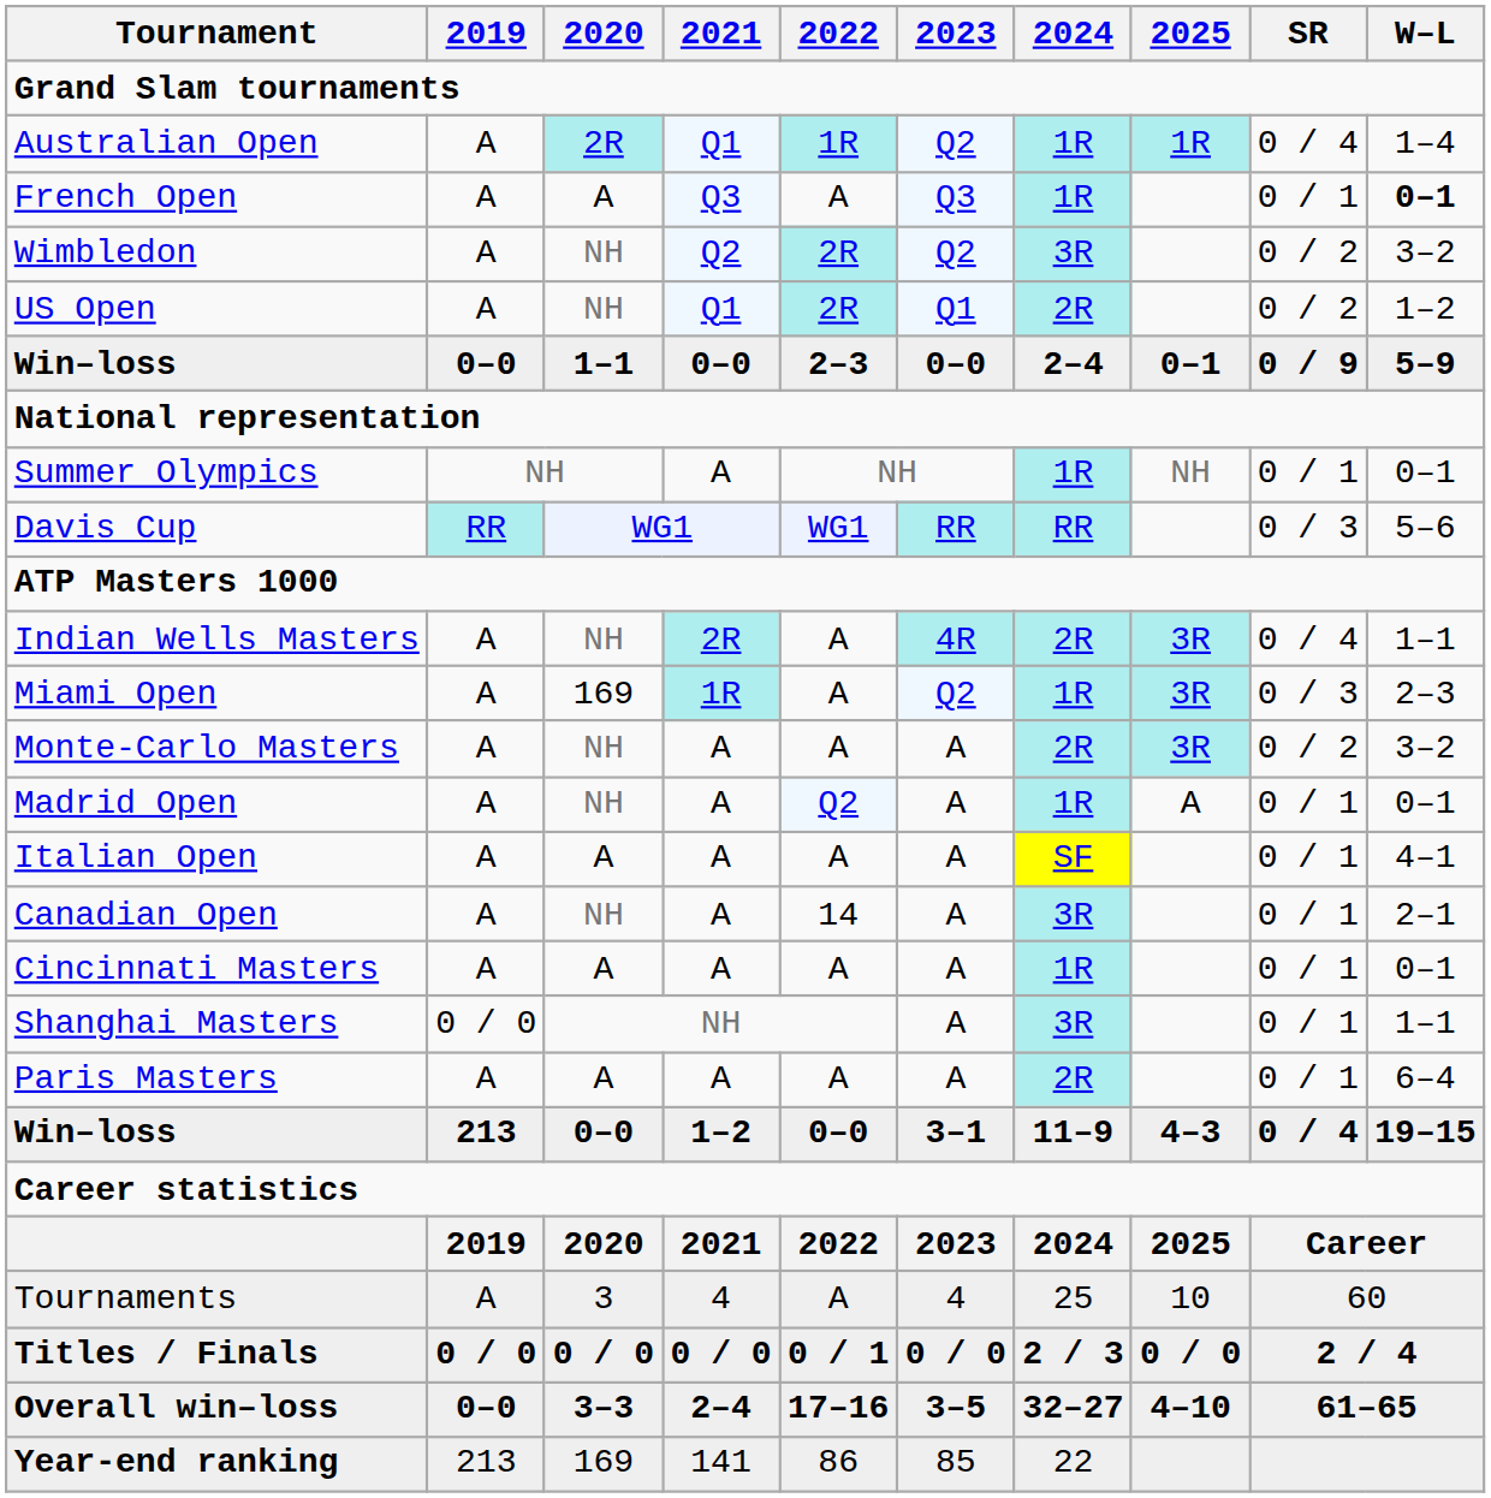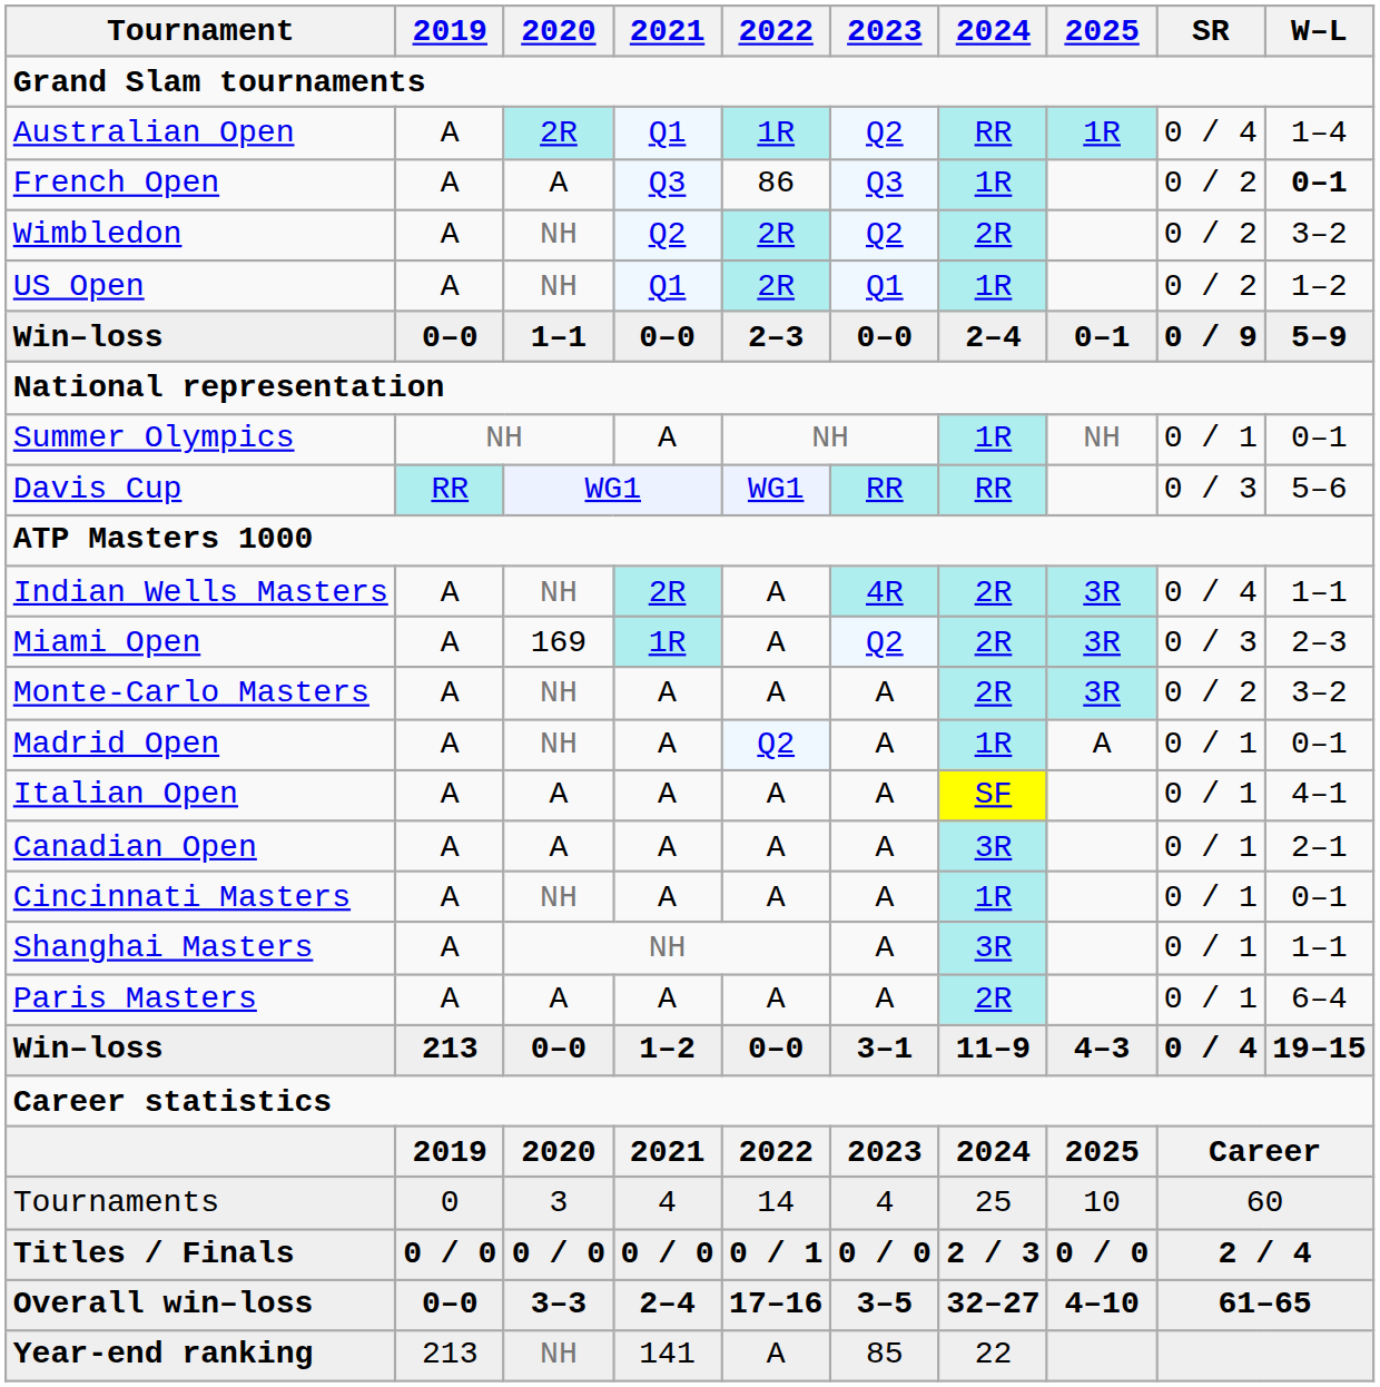 <table class=wikitable style=text-align:center;>
 <tr>
 <th>Tournament</th>
 <th><a href='#'>2019</a></th>
 <th><a href='#'>2020</a></th>
 <th><a href='#'>2021</a></th>
 <th><a href='#'>2022</a></th>
 <th><a href='#'>2023</a></th>
 <th><a href='#'>2024</a></th>
 <th><a href='#'>2025</a></th>
 <th>SR</th>
 <th>W–L</th>
 </tr>
 <tr>
 <td colspan=10 align="left"><strong>Grand Slam tournaments</strong></td>
 </tr>
 <tr>
 <td align=left><a href='#'>Australian Open</a></td>
 <td>A</td>
 <td style=background:#afeeee><a href='#'>2R</a></td>
 <td style=background:#f0f8ff><a href='#'>Q1</a></td>
 <td style=background:#afeeee><a href='#'>1R</a></td>
 <td style=background:#f0f8ff><a href='#'>Q2</a></td>
-<td style=background:#afeeee><a href='#'>1R</a></td>
+<td style=background:#afeeee><a href='#'>RR</a></td>
 <td style=background:#afeeee><a href='#'>1R</a></td>
 <td>0 / 4</td>
 <td>1–4</td>
 </tr>
 <tr>
 <td align=left><a href='#'>French Open</a></td>
 <td>A</td>
 <td>A</td>
 <td style=background:#f0f8ff><a href='#'>Q3</a></td>
-<td>A</td>
+<td>86</td>
 <td style=background:#f0f8ff><a href='#'>Q3</a></td>
 <td style=background:#afeeee><a href='#'>1R</a></td>
 <td></td>
-<td>0 / 1</td>
+<td>0 / 2</td>
 <td><strong>0–1</strong></td>
 </tr>
 <tr>
 <td align=left><a href='#'>Wimbledon</a></td>
 <td>A</td>
 <td style=color:#767676>NH</td>
 <td style=background:#f0f8ff><a href='#'>Q2</a></td>
 <td style=background:#afeeee><a href='#'>2R</a></td>
 <td style=background:#f0f8ff><a href='#'>Q2</a></td>
-<td style=background:#afeeee><a href='#'>3R</a></td>
+<td style=background:#afeeee><a href='#'>2R</a></td>
 <td></td>
 <td>0 / 2</td>
 <td>3–2</td>
 </tr>
 <tr>
 <td align=left><a href='#'>US Open</a></td>
 <td>A</td>
 <td style=color:#767676>NH</td>
 <td style=background:#f0f8ff><a href='#'>Q1</a></td>
 <td style=background:#afeeee><a href='#'>2R</a></td>
 <td style=background:#f0f8ff><a href='#'>Q1</a></td>
-<td style=background:#afeeee><a href='#'>2R</a></td>
+<td style=background:#afeeee><a href='#'>1R</a></td>
 <td></td>
 <td>0 / 2</td>
 <td>1–2</td>
 </tr>
 <tr style=font-weight:bold;background:#efefef>
 <td style=text-align:left>Win–loss</td>
 <td>0–0</td>
 <td>1–1</td>
 <td>0–0</td>
 <td>2–3</td>
 <td>0–0</td>
 <td>2–4</td>
 <td>0–1</td>
 <td>0 / 9</td>
 <td>5–9</td>
 </tr>
 <tr>
 <td colspan=10 align="left"><strong>National representation</strong></td>
 </tr>
 <tr>
 <td align=left><a href='#'>Summer Olympics</a></td>
 <td colspan=2 style=color:#767676>NH</td>
 <td>A</td>
 <td colspan=2 style=color:#767676>NH</td>
 <td style=background:#afeeee><a href='#'>1R</a></td>
 <td style=color:#767676>NH</td>
 <td>0 / 1</td>
 <td>0–1</td>
 </tr>
 <tr>
 <td align=left><a href='#'>Davis Cup</a></td>
 <td style=background:#afeeee><a href='#'>RR</a></td>
 <td colspan=2 style=background:#ecf2ff><a href='#'>WG1</a></td>
 <td style=background:#ecf2ff><a href='#'>WG1</a></td>
 <td style=background:#afeeee><a href='#'>RR</a></td>
 <td style=background:#afeeee><a href='#'>RR</a></td>
 <td></td>
 <td>0 / 3</td>
 <td>5–6</td>
 </tr>
 <tr>
 <td colspan=10 align="left"><strong>ATP Masters 1000</strong></td>
 </tr>
 <tr>
 <td align=left><a href='#'>Indian Wells Masters</a></td>
 <td>A</td>
 <td style=color:#767676>NH</td>
 <td style=background:#afeeee><a href='#'>2R</a></td>
 <td>A</td>
 <td style=background:#afeeee><a href='#'>4R</a></td>
 <td style=background:#afeeee><a href='#'>2R</a></td>
 <td style=background:#afeeee><a href='#'>3R</a></td>
 <td>0 / 4</td>
 <td>1–1</td>
 </tr>
 <tr>
 <td align=left><a href='#'>Miami Open</a></td>
 <td>A</td>
 <td>169</td>
 <td style=background:#afeeee><a href='#'>1R</a></td>
 <td>A</td>
 <td style=background:#f0f8ff><a href='#'>Q2</a></td>
-<td style=background:#afeeee><a href='#'>1R</a></td>
+<td style=background:#afeeee><a href='#'>2R</a></td>
 <td style=background:#afeeee><a href='#'>3R</a></td>
 <td>0 / 3</td>
 <td>2–3</td>
 </tr>
 <tr>
 <td align=left><a href='#'>Monte-Carlo Masters</a></td>
 <td>A</td>
 <td style=color:#767676>NH</td>
 <td>A</td>
 <td>A</td>
 <td>A</td>
 <td style=background:#afeeee><a href='#'>2R</a></td>
 <td style=background:#afeeee><a href='#'>3R</a></td>
 <td>0 / 2</td>
 <td>3–2</td>
 </tr>
 <tr>
 <td align=left><a href='#'>Madrid Open</a></td>
 <td>A</td>
 <td style=color:#767676>NH</td>
 <td>A</td>
 <td style=background:#f0f8ff><a href='#'>Q2</a></td>
 <td>A</td>
 <td style=background:#afeeee><a href='#'>1R</a></td>
 <td>A</td>
 <td>0 / 1</td>
 <td>0–1</td>
 </tr>
 <tr>
 <td align=left><a href='#'>Italian Open</a></td>
 <td>A</td>
 <td>A</td>
 <td>A</td>
 <td>A</td>
 <td>A</td>
 <td style=background:yellow><a href='#'>SF</a></td>
 <td></td>
 <td>0 / 1</td>
 <td>4–1</td>
 </tr>
 <tr>
 <td align=left><a href='#'>Canadian Open</a></td>
 <td>A</td>
-<td style=color:#767676>NH</td>
 <td>A</td>
-<td>14</td>
+<td>A</td>
+<td>A</td>
 <td>A</td>
 <td style=background:#afeeee><a href='#'>3R</a></td>
 <td></td>
 <td>0 / 1</td>
 <td>2–1</td>
 </tr>
 <tr>
 <td align=left><a href='#'>Cincinnati Masters</a></td>
 <td>A</td>
-<td>A</td>
+<td style=color:#767676>NH</td>
 <td>A</td>
 <td>A</td>
 <td>A</td>
 <td style=background:#afeeee><a href='#'>1R</a></td>
 <td></td>
 <td>0 / 1</td>
 <td>0–1</td>
 </tr>
 <tr>
 <td align=left><a href='#'>Shanghai Masters</a></td>
-<td>0 / 0</td>
+<td>A</td>
 <td colspan=3 style=color:#767676>NH</td>
 <td>A</td>
 <td style=background:#afeeee><a href='#'>3R</a></td>
 <td></td>
 <td>0 / 1</td>
 <td>1–1</td>
 </tr>
 <tr>
 <td align=left><a href='#'>Paris Masters</a></td>
 <td>A</td>
 <td>A</td>
 <td>A</td>
 <td>A</td>
 <td>A</td>
 <td style=background:#afeeee><a href='#'>2R</a></td>
 <td></td>
 <td>0 / 1</td>
 <td>6–4</td>
 </tr>
 <tr style=font-weight:bold;background:#efefef>
 <td style=text-align:left>Win–loss</td>
 <td>213</td>
 <td>0–0</td>
 <td>1–2</td>
 <td>0–0</td>
 <td>3–1</td>
 <td>11–9</td>
 <td>4–3</td>
 <td>0 / 4</td>
 <td>19–15</td>
 </tr>
 <tr>
 <td colspan=10 align="left"><strong>Career statistics</strong></td>
 </tr>
 <tr>
 <th></th>
 <th>2019</th>
 <th>2020</th>
 <th>2021</th>
 <th>2022</th>
 <th>2023</th>
 <th>2024</th>
 <th>2025</th>
 <th colspan="2">Career</th>
 </tr>
 <tr bgcolor=efefef>
 <td align=left>Tournaments</td>
-<td>A</td>
+<td>0</td>
 <td>3</td>
 <td>4</td>
-<td>A</td>
+<td>14</td>
 <td>4</td>
 <td>25</td>
 <td>10</td>
 <td colspan=2>60</td>
 </tr>
 <tr style=font-weight:bold;background:#efefef>
 <td style=text-align:left>Titles / Finals</td>
 <td>0 / 0</td>
 <td>0 / 0</td>
 <td>0 / 0</td>
 <td>0 / 1</td>
 <td>0 / 0</td>
 <td>2 / 3</td>
 <td>0 / 0</td>
 <td colspan=2>2 / 4</td>
 </tr>
 <tr style=font-weight:bold;background:#efefef>
 <td style=text-align:left>Overall win–loss</td>
 <td>0–0</td>
 <td>3–3</td>
 <td>2–4</td>
 <td>17–16</td>
 <td>3–5</td>
 <td>32–27</td>
 <td>4–10</td>
 <td colspan="2">61–65</td>
 </tr>
 <tr bgcolor=efefef>
 <td align=left><strong>Year-end ranking</strong></td>
 <td>213</td>
-<td>169</td>
+<td style=color:#767676>NH</td>
 <td>141</td>
-<td>86</td>
+<td>A</td>
 <td>85</td>
 <td>22</td>
 <td></td>
 <td colspan="2"></td>
 </tr>
 </table>
